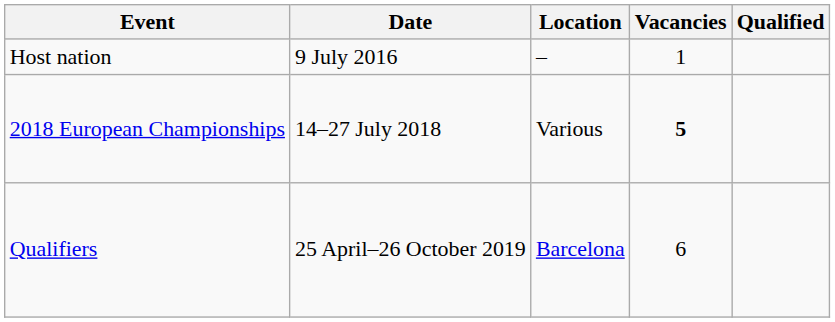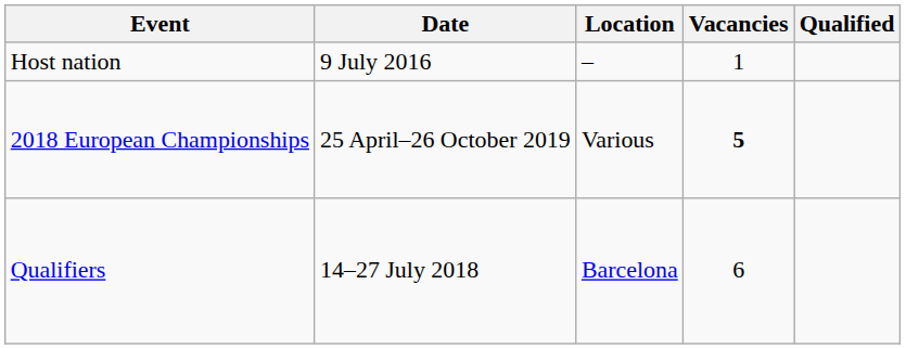 <table class="wikitable">
 <tr>
 <th>Event</th>
 <th>Date</th>
 <th>Location</th>
 <th>Vacancies</th>
 <th>Qualified</th>
 </tr>
 <tr>
 <td>Host nation</td>
 <td>9 July 2016</td>
 <td>–</td>
 <td align=center>1</td>
 <td></td>
 </tr>
 <tr>
 <td><a href='#'>2018 European Championships</a></td>
-<td>14–27 July 2018</td>
+<td>25 April–26 October 2019</td>
 <td>Various</td>
 <td align=center><strong>5</strong></td>
 <td><br><br><br><br></td>
 </tr>
 <tr>
 <td><a href='#'>Qualifiers</a></td>
-<td>25 April–26 October 2019</td>
+<td>14–27 July 2018</td>
 <td> <a href='#'>Barcelona</a></td>
 <td align=center>6</td>
 <td><br><br><br><br><br></td>
 </tr>
 </table>
